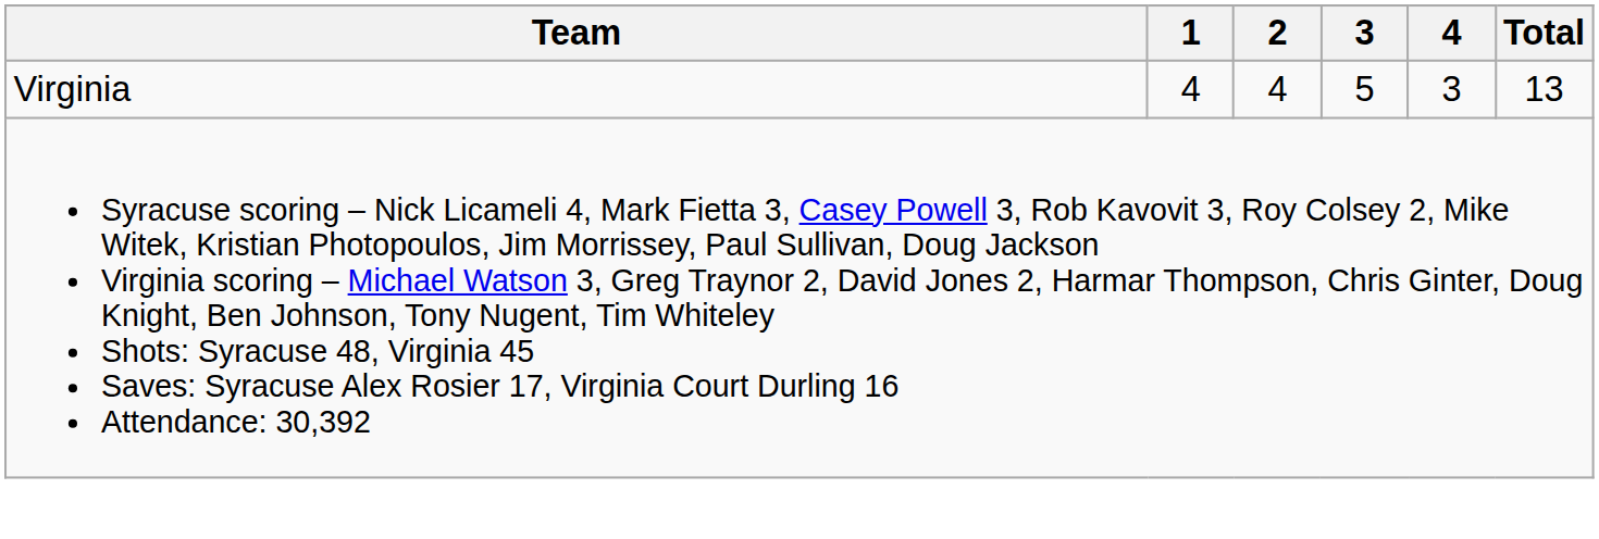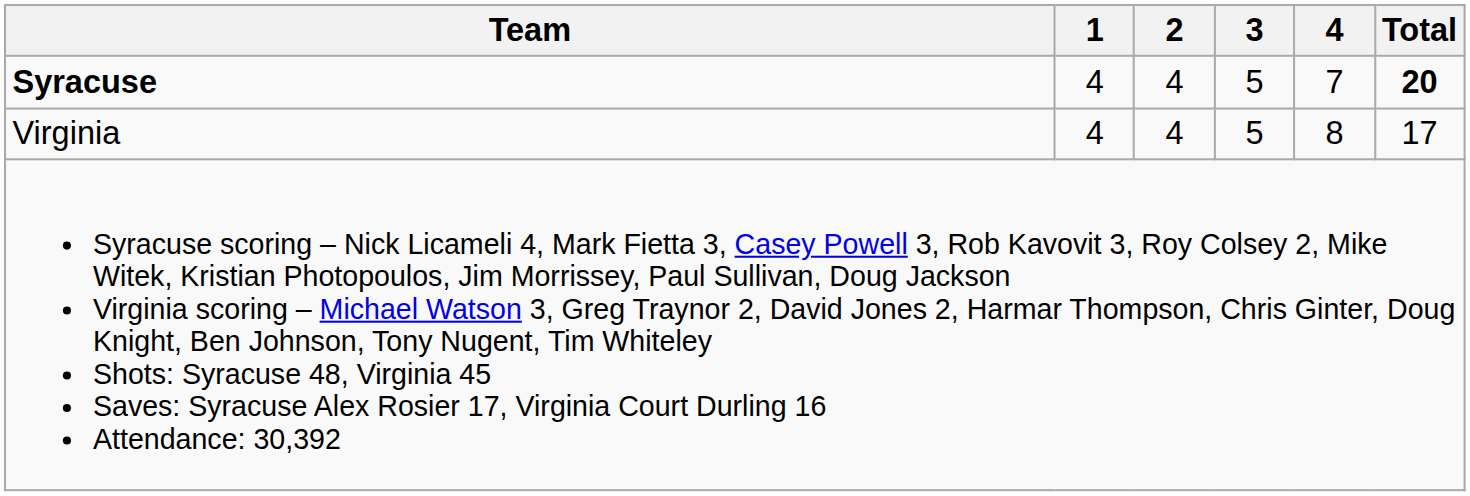 <table class="wikitable" style="text-align:center; max-width:45em">
 <tr>
 <th>Team</th>
 <th style="width:2em">1</th>
 <th style="width:2em">2</th>
 <th style="width:2em">3</th>
 <th style="width:2em">4</th>
 <th style="width:2em">Total</th>
 </tr>
 <tr>
+<td style="text-align:left"><strong>Syracuse</strong></td>
+<td>4</td>
+<td>4</td>
+<td>5</td>
+<td>7</td>
+<td><strong>20</strong></td>
+</tr>
+<tr>
 <td style="text-align:left">Virginia</td>
 <td>4</td>
 <td>4</td>
 <td>5</td>
-<td>3</td>
-<td>13</td>
+<td>8</td>
+<td>17</td>
 </tr>
 <tr>
 <td colspan=6 style="text-align:left; font-size:88%;"><br><ul><li>Syracuse scoring – Nick Licameli 4, Mark Fietta 3, <a href='#'>Casey Powell</a> 3, Rob Kavovit 3, Roy Colsey 2, Mike Witek, Kristian Photopoulos, Jim Morrissey, Paul Sullivan, Doug Jackson</li><li>Virginia scoring – <a href='#'>Michael Watson</a> 3, Greg Traynor 2, David Jones 2, Harmar Thompson, Chris Ginter, Doug Knight, Ben Johnson, Tony Nugent, Tim Whiteley</li><li>Shots: Syracuse 48, Virginia 45</li><li>Saves: Syracuse Alex Rosier 17, Virginia Court Durling 16</li><li>Attendance: 30,392</li></ul></td>
 </tr>
 </table>
